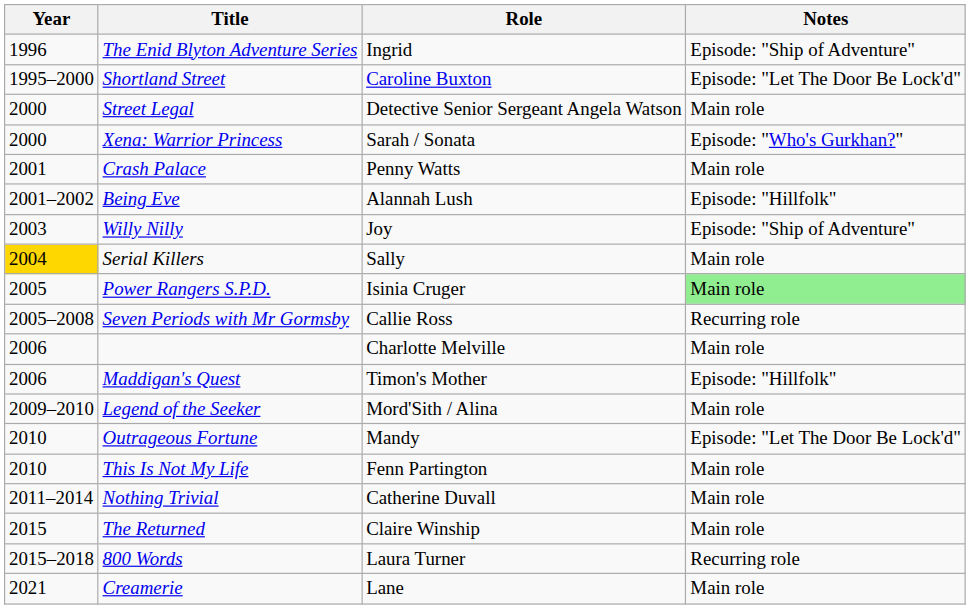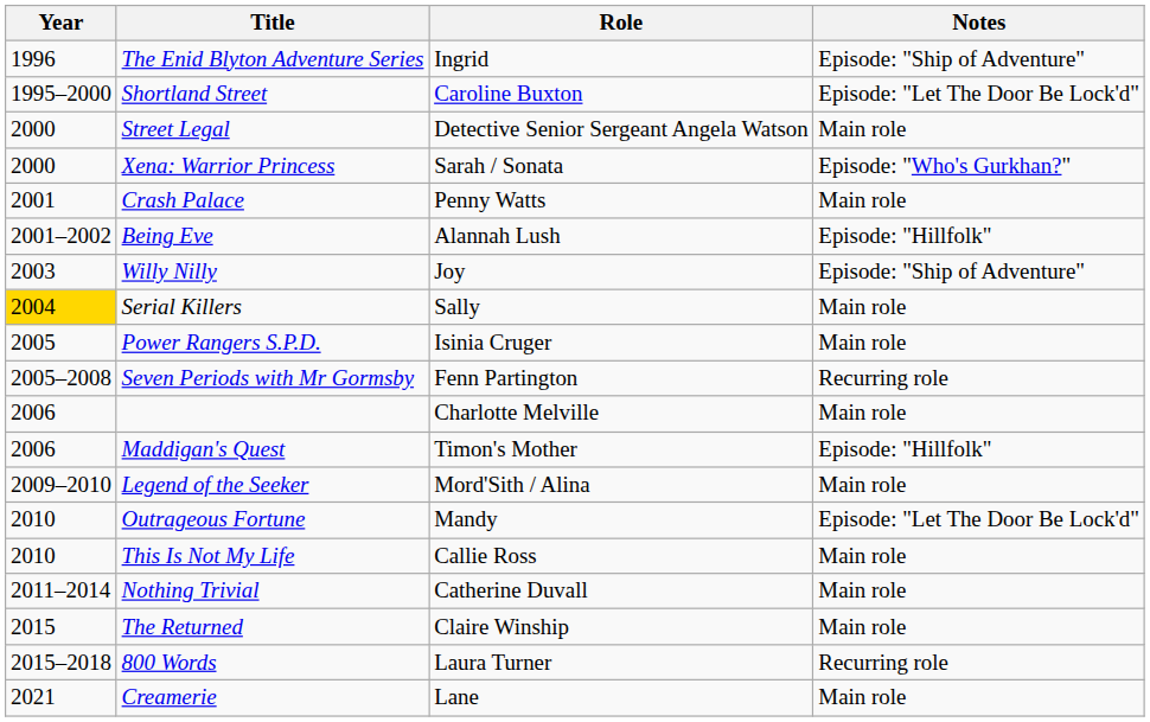 <table class="wikitable sortable">
 <tr>
 <th>Year</th>
 <th>Title</th>
 <th>Role</th>
 <th class="unsortable">Notes</th>
 </tr>
 <tr>
 <td>1996</td>
 <td><em><a href='#'>The Enid Blyton Adventure Series</a></em></td>
 <td>Ingrid</td>
 <td>Episode: "Ship of Adventure"</td>
 </tr>
 <tr>
 <td>1995–2000</td>
 <td><em><a href='#'>Shortland Street</a></em></td>
 <td><a href='#'>Caroline Buxton</a></td>
 <td>Episode: "Let The Door Be Lock'd"</td>
 </tr>
 <tr>
 <td>2000</td>
 <td><em><a href='#'>Street Legal</a></em></td>
 <td>Detective Senior Sergeant Angela Watson</td>
 <td>Main role</td>
 </tr>
 <tr>
 <td>2000</td>
 <td><em><a href='#'>Xena: Warrior Princess</a></em></td>
 <td>Sarah / Sonata</td>
 <td>Episode: "<a href='#'>Who's Gurkhan?</a>"</td>
 </tr>
 <tr>
 <td>2001</td>
 <td><em><a href='#'>Crash Palace</a></em></td>
 <td>Penny Watts</td>
 <td>Main role</td>
 </tr>
 <tr>
 <td>2001–2002</td>
 <td><em><a href='#'>Being Eve</a></em></td>
 <td>Alannah Lush</td>
 <td>Episode: "Hillfolk"</td>
 </tr>
 <tr>
 <td>2003</td>
 <td><em><a href='#'>Willy Nilly</a></em></td>
 <td>Joy</td>
 <td>Episode: "Ship of Adventure"</td>
 </tr>
 <tr>
 <td style="background: gold;">2004</td>
 <td><em>Serial Killers</em></td>
 <td>Sally</td>
 <td>Main role</td>
 </tr>
 <tr>
 <td>2005</td>
 <td><em><a href='#'>Power Rangers S.P.D.</a></em></td>
 <td>Isinia Cruger</td>
-<td style="background: lightgreen;">Main role</td>
+<td>Main role</td>
 </tr>
 <tr>
 <td>2005–2008</td>
 <td><em><a href='#'>Seven Periods with Mr Gormsby</a></em></td>
-<td>Callie Ross</td>
+<td>Fenn Partington</td>
 <td>Recurring role</td>
 </tr>
 <tr>
 <td>2006</td>
 <td><em></em></td>
 <td>Charlotte Melville</td>
 <td>Main role</td>
 </tr>
 <tr>
 <td>2006</td>
 <td><em><a href='#'>Maddigan's Quest</a></em></td>
 <td>Timon's Mother</td>
 <td>Episode: "Hillfolk"</td>
 </tr>
 <tr>
 <td>2009–2010</td>
 <td><em><a href='#'>Legend of the Seeker</a></em></td>
 <td>Mord'Sith / Alina</td>
 <td>Main role</td>
 </tr>
 <tr>
 <td>2010</td>
 <td><em><a href='#'>Outrageous Fortune</a></em></td>
 <td>Mandy</td>
 <td>Episode: "Let The Door Be Lock'd"</td>
 </tr>
 <tr>
 <td>2010</td>
 <td><em><a href='#'>This Is Not My Life</a></em></td>
-<td>Fenn Partington</td>
+<td>Callie Ross</td>
 <td>Main role</td>
 </tr>
 <tr>
 <td>2011–2014</td>
 <td><em><a href='#'>Nothing Trivial</a></em></td>
 <td>Catherine Duvall</td>
 <td>Main role</td>
 </tr>
 <tr>
 <td>2015</td>
 <td><em><a href='#'>The Returned</a></em></td>
 <td>Claire Winship</td>
 <td>Main role</td>
 </tr>
 <tr>
 <td>2015–2018</td>
 <td><em><a href='#'>800 Words</a></em></td>
 <td>Laura Turner</td>
 <td>Recurring role</td>
 </tr>
 <tr>
 <td>2021</td>
 <td><em><a href='#'>Creamerie</a></em></td>
 <td>Lane</td>
 <td>Main role</td>
 </tr>
 </table>
